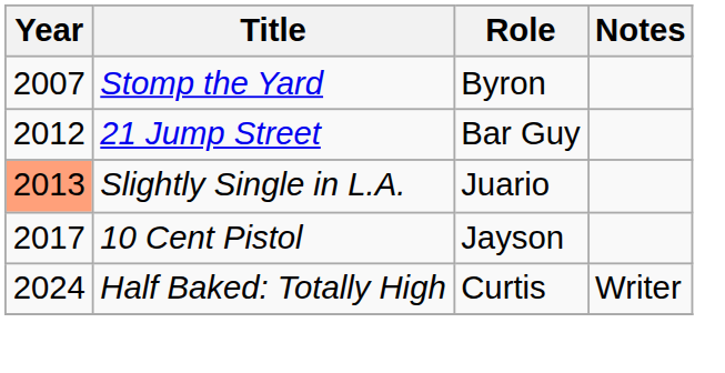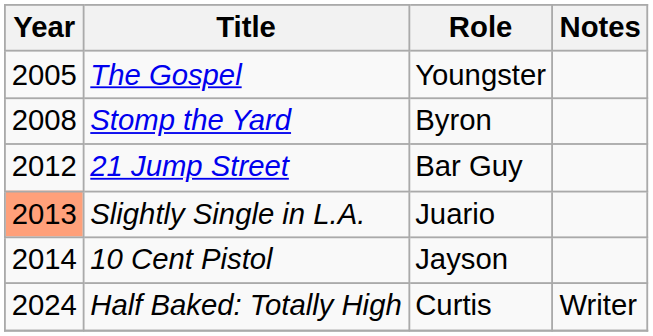 <table class="wikitable sortable">
 <tr>
 <th>Year</th>
 <th>Title</th>
 <th>Role</th>
 <th class="unsortable">Notes</th>
 </tr>
 <tr>
-<td>2007</td>
+<td>2005</td>
+<td><em><a href='#'>The Gospel</a> </em></td>
+<td>Youngster</td>
+<td></td>
+</tr>
+<tr>
+<td>2008</td>
 <td><em><a href='#'>Stomp the Yard</a></em></td>
 <td>Byron</td>
 <td></td>
 </tr>
 <tr>
 <td>2012</td>
 <td><em><a href='#'>21 Jump Street</a></em></td>
 <td>Bar Guy</td>
 <td></td>
 </tr>
 <tr>
 <td style="background: lightsalmon;">2013</td>
 <td><em>Slightly Single in L.A. </em></td>
 <td>Juario</td>
 <td></td>
 </tr>
 <tr>
-<td>2017</td>
+<td>2014</td>
 <td><em>10 Cent Pistol</em></td>
 <td>Jayson</td>
 <td></td>
 </tr>
 <tr>
 <td>2024</td>
 <td><em>Half Baked: Totally High</em></td>
 <td>Curtis</td>
 <td>Writer</td>
 </tr>
 <tr>
 </tr>
 </table>
